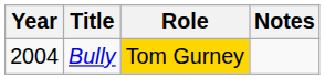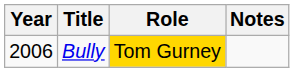 <table class="wikitable">
 <tr>
 <th>Year</th>
 <th>Title</th>
 <th>Role</th>
 <th>Notes</th>
 </tr>
 <tr>
-<td>2004</td>
+<td>2006</td>
 <td><em><a href='#'>Bully</a></em></td>
 <td style="background: gold;">Tom Gurney</td>
 <td></td>
 </tr>
 </table>
